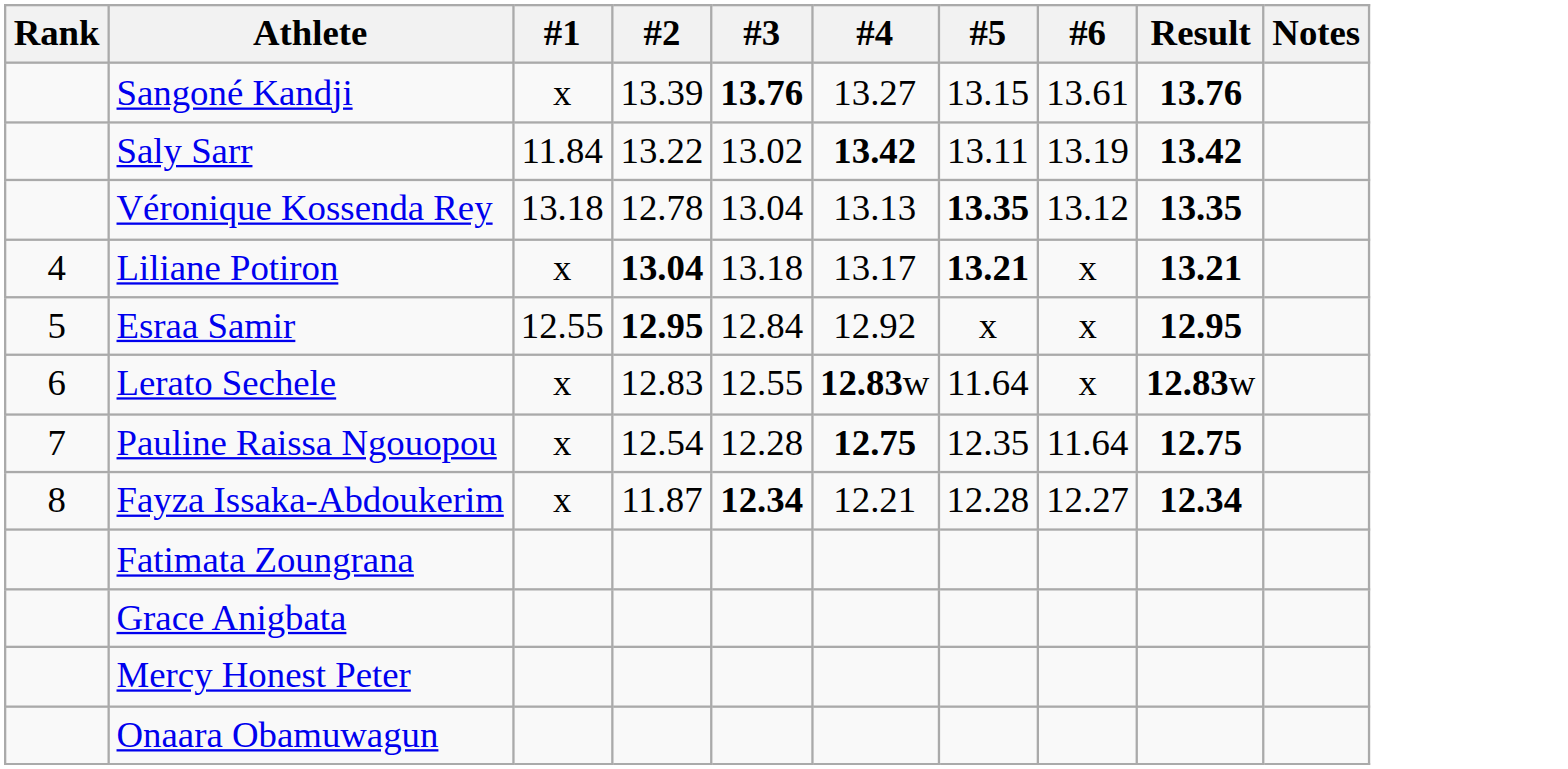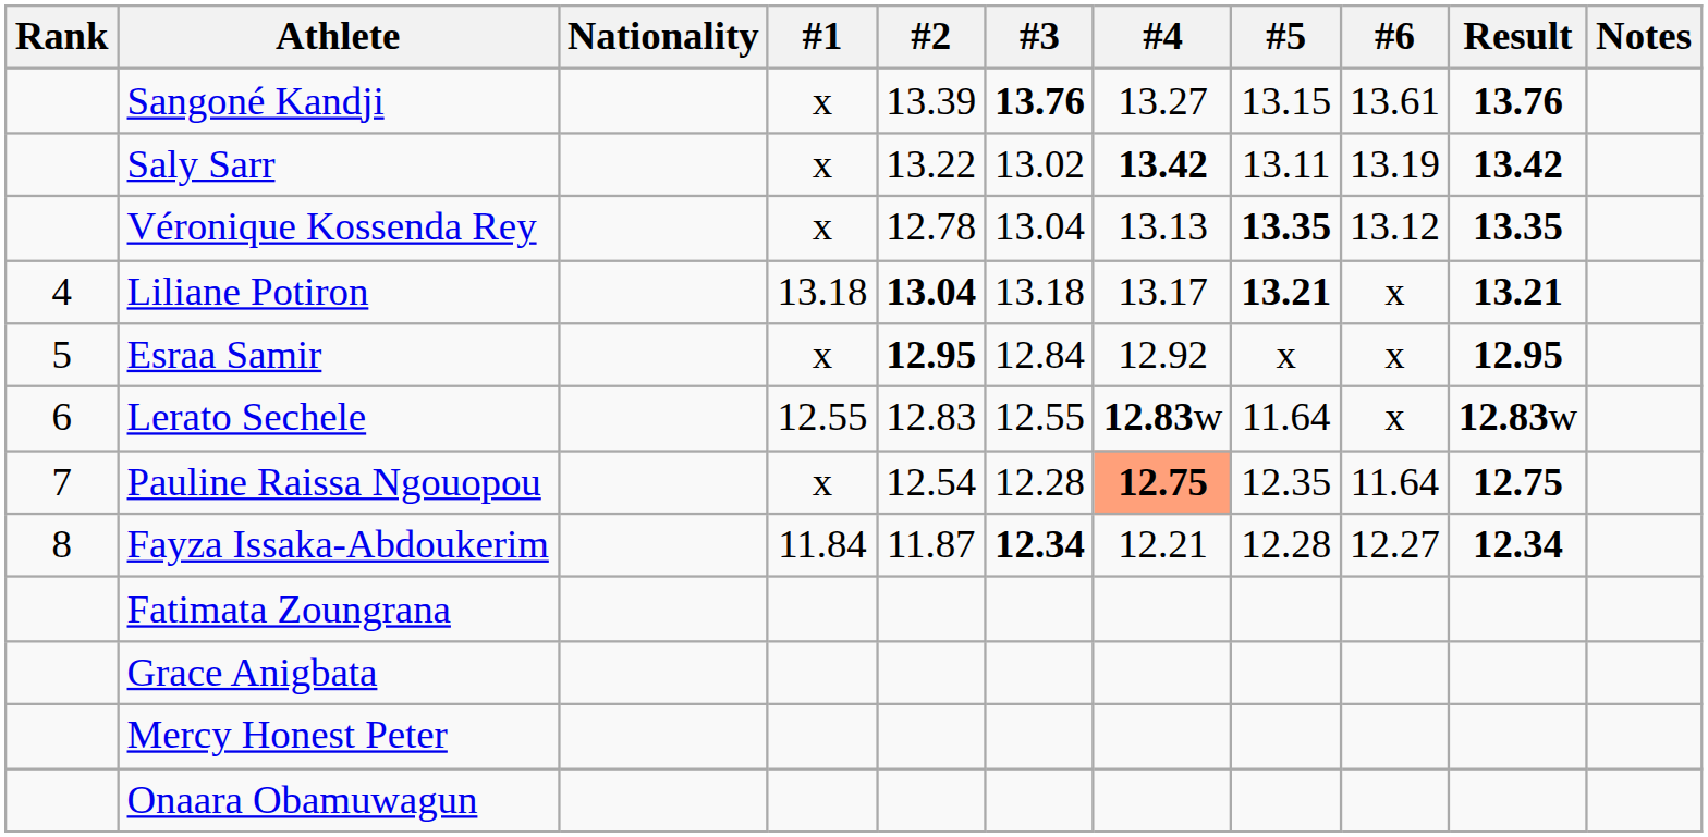 <table class="wikitable sortable" style="text-align:center">
 <tr>
 <th>Rank</th>
 <th>Athlete</th>
+<th>Nationality</th>
 <th>#1</th>
 <th>#2</th>
 <th>#3</th>
 <th>#4</th>
 <th>#5</th>
 <th>#6</th>
 <th>Result</th>
 <th>Notes</th>
 </tr>
 <tr>
 <td></td>
 <td align="left"><a href='#'>Sangoné Kandji</a></td>
+<td align=left></td>
 <td>x</td>
 <td>13.39</td>
 <td><strong>13.76</strong></td>
 <td>13.27</td>
 <td>13.15</td>
 <td>13.61</td>
 <td><strong>13.76</strong></td>
 <td></td>
 </tr>
 <tr>
 <td></td>
 <td align="left"><a href='#'>Saly Sarr</a></td>
-<td>11.84</td>
+<td align=left></td>
+<td>x</td>
 <td>13.22</td>
 <td>13.02</td>
 <td><strong>13.42</strong></td>
 <td>13.11</td>
 <td>13.19</td>
 <td><strong>13.42</strong></td>
 <td></td>
 </tr>
 <tr>
 <td></td>
 <td align="left"><a href='#'>Véronique Kossenda Rey</a></td>
-<td>13.18</td>
+<td align=left></td>
+<td>x</td>
 <td>12.78</td>
 <td>13.04</td>
 <td>13.13</td>
 <td><strong>13.35</strong></td>
 <td>13.12</td>
 <td><strong>13.35</strong></td>
 <td></td>
 </tr>
 <tr>
 <td>4</td>
 <td align="left"><a href='#'>Liliane Potiron</a></td>
-<td>x</td>
+<td align=left></td>
+<td>13.18</td>
 <td><strong>13.04</strong></td>
 <td>13.18</td>
 <td>13.17</td>
 <td><strong>13.21</strong></td>
 <td>x</td>
 <td><strong>13.21</strong></td>
 <td></td>
 </tr>
 <tr>
 <td>5</td>
 <td align="left"><a href='#'>Esraa Samir</a></td>
-<td>12.55</td>
+<td align=left></td>
+<td>x</td>
 <td><strong>12.95</strong></td>
 <td>12.84</td>
 <td>12.92</td>
 <td>x</td>
 <td>x</td>
 <td><strong>12.95</strong></td>
 <td></td>
 </tr>
 <tr>
 <td>6</td>
 <td align="left"><a href='#'>Lerato Sechele</a></td>
-<td>x</td>
+<td align=left></td>
+<td>12.55</td>
 <td>12.83</td>
 <td>12.55</td>
 <td><strong>12.83</strong>w</td>
 <td>11.64</td>
 <td>x</td>
 <td><strong>12.83</strong>w</td>
 <td></td>
 </tr>
 <tr>
 <td>7</td>
 <td align="left"><a href='#'>Pauline Raissa Ngouopou</a></td>
+<td align=left></td>
 <td>x</td>
 <td>12.54</td>
 <td>12.28</td>
-<td><strong>12.75</strong></td>
+<td style="background: lightsalmon;"><strong>12.75</strong></td>
 <td>12.35</td>
 <td>11.64</td>
 <td><strong>12.75</strong></td>
 <td></td>
 </tr>
 <tr>
 <td>8</td>
 <td align="left"><a href='#'>Fayza Issaka-Abdoukerim</a></td>
-<td>x</td>
+<td align=left></td>
+<td>11.84</td>
 <td>11.87</td>
 <td><strong>12.34</strong></td>
 <td>12.21</td>
 <td>12.28</td>
 <td>12.27</td>
 <td><strong>12.34</strong></td>
 <td></td>
 </tr>
 <tr>
 <td></td>
 <td align="left"><a href='#'>Fatimata Zoungrana</a></td>
+<td align=left></td>
 <td></td>
 <td></td>
 <td></td>
 <td></td>
 <td></td>
 <td></td>
 <td><strong></strong></td>
 <td></td>
 </tr>
 <tr>
 <td></td>
 <td align="left"><a href='#'>Grace Anigbata</a></td>
+<td align=left></td>
 <td></td>
 <td></td>
 <td></td>
 <td></td>
 <td></td>
 <td></td>
 <td><strong></strong></td>
 <td></td>
 </tr>
 <tr>
 <td></td>
 <td align="left"><a href='#'>Mercy Honest Peter</a></td>
+<td align=left></td>
 <td></td>
 <td></td>
 <td></td>
 <td></td>
 <td></td>
 <td></td>
 <td><strong></strong></td>
 <td></td>
 </tr>
 <tr>
 <td></td>
 <td align="left"><a href='#'>Onaara Obamuwagun</a></td>
+<td align=left></td>
 <td></td>
 <td></td>
 <td></td>
 <td></td>
 <td></td>
 <td></td>
 <td><strong></strong></td>
 <td></td>
 </tr>
 </table>
